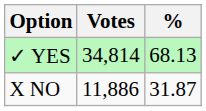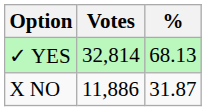 <table class="wikitable">
 <tr>
 <th>Option</th>
 <th>Votes</th>
 <th>%</th>
 </tr>
 <tr>
 <td style=background:#bbf8be>✓ YES</td>
-<td style=background:#bbf8be>34,814</td>
+<td style=background:#bbf8be>32,814</td>
 <td style=background:#bbf8be>68.13</td>
 </tr>
 <tr>
 <td>X NO</td>
 <td>11,886</td>
 <td>31.87</td>
 </tr>
 </table>
